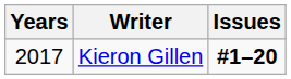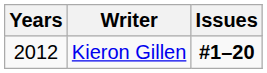 <table class="wikitable">
 <tr>
 <th>Years</th>
 <th>Writer</th>
 <th>Issues</th>
 </tr>
 <tr>
-<td align="center">2017</td>
+<td align="center">2012</td>
 <td align="center"><a href='#'>Kieron Gillen</a></td>
 <td align="center"><strong>#1–20</strong></td>
 </tr>
 </table>
